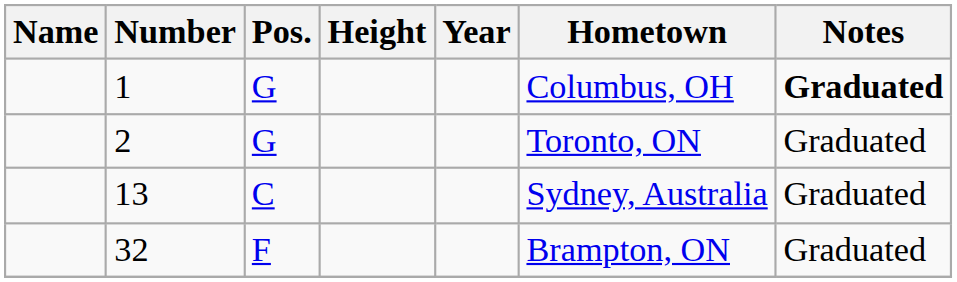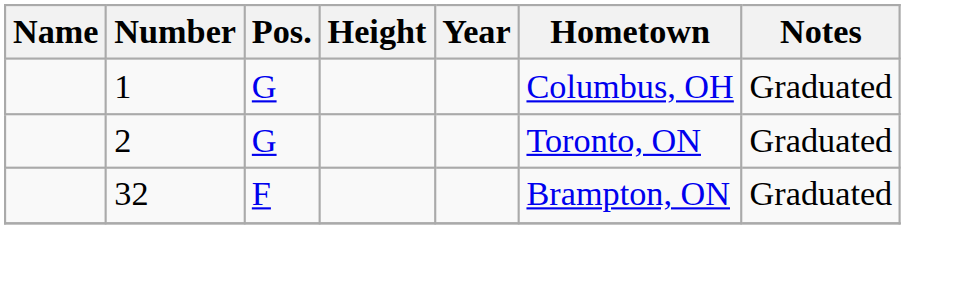 <table class="wikitable sortable" border="1">
 <tr>
 <th>Name</th>
 <th>Number</th>
 <th>Pos.</th>
 <th>Height</th>
 <th>Year</th>
 <th>Hometown</th>
 <th class="unsortable">Notes</th>
 </tr>
 <tr>
 <td></td>
 <td>1</td>
 <td><a href='#'>G</a></td>
 <td></td>
 <td></td>
 <td><a href='#'>Columbus, OH</a></td>
-<td><strong>Graduated</strong></td>
+<td>Graduated</td>
 </tr>
 <tr>
 <td></td>
 <td>2</td>
 <td><a href='#'>G</a></td>
 <td></td>
 <td></td>
 <td><a href='#'>Toronto, ON</a></td>
-<td>Graduated</td>
-</tr>
-<tr>
-<td></td>
-<td>13</td>
-<td><a href='#'>C</a></td>
-<td></td>
-<td></td>
-<td><a href='#'>Sydney, Australia</a></td>
 <td>Graduated</td>
 </tr>
 <tr>
 <td></td>
 <td>32</td>
 <td><a href='#'>F</a></td>
 <td></td>
 <td></td>
 <td><a href='#'>Brampton, ON</a></td>
 <td>Graduated</td>
 </tr>
 <tr>
 </tr>
 </table>
